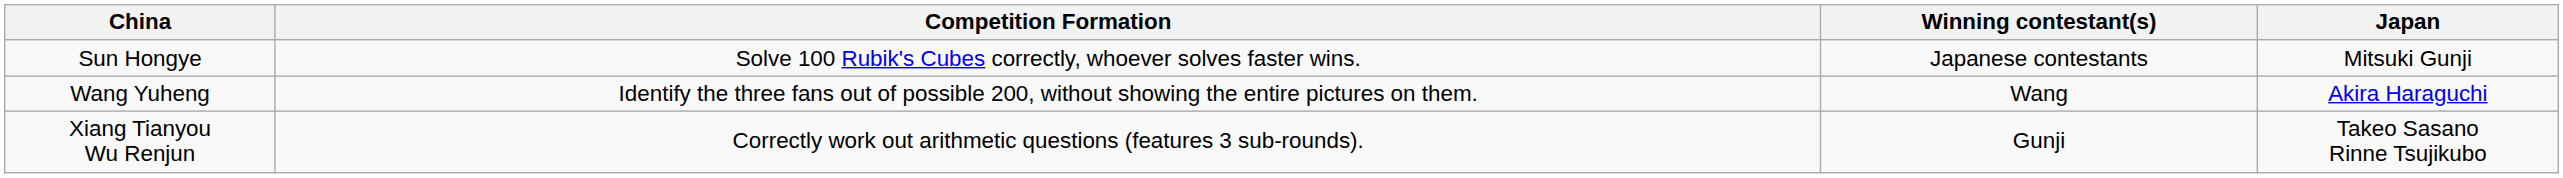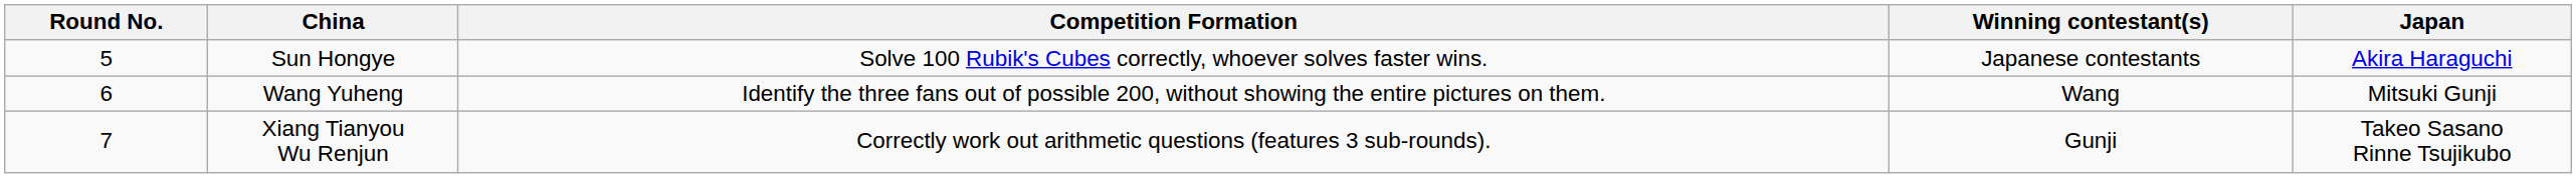 <table class="wikitable" style="width:92%; text-align:center">
 <tr>
+<th>Round No.</th>
 <th>China</th>
 <th>Competition Formation</th>
 <th>Winning contestant(s)</th>
 <th>Japan</th>
 </tr>
 <tr>
+<td>5</td>
 <td>Sun Hongye</td>
 <td>Solve 100 <a href='#'>Rubik's Cubes</a> correctly, whoever solves faster wins.</td>
 <td>Japanese contestants</td>
+<td><a href='#'>Akira Haraguchi</a></td>
+</tr>
+<tr>
+<td>6</td>
+<td>Wang Yuheng</td>
+<td>Identify the three fans out of possible 200, without showing the entire pictures on them.</td>
+<td>Wang</td>
 <td>Mitsuki Gunji</td>
 </tr>
 <tr>
-<td>Wang Yuheng</td>
-<td>Identify the three fans out of possible 200, without showing the entire pictures on them.</td>
-<td>Wang</td>
-<td><a href='#'>Akira Haraguchi</a></td>
-</tr>
-<tr>
+<td>7</td>
 <td>Xiang Tianyou <br> Wu Renjun</td>
 <td>Correctly work out arithmetic questions (features 3 sub-rounds).</td>
 <td>Gunji</td>
 <td>Takeo Sasano<br> Rinne Tsujikubo</td>
 </tr>
 </table>
